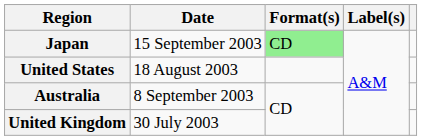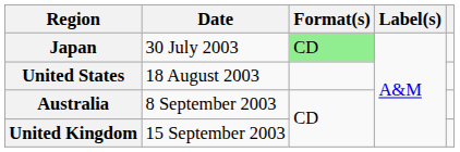 <table class="wikitable plainrowheaders">
 <tr>
 <th scope="col">Region</th>
 <th scope="col">Date</th>
 <th scope="col">Format(s)</th>
 <th scope="col">Label(s)</th>
 <th scope="col"></th>
 </tr>
 <tr>
 <th scope="row">Japan</th>
-<td>15 September 2003</td>
+<td>30 July 2003</td>
 <td style="background: lightgreen;">CD</td>
 <td rowspan="4"><a href='#'>A&M</a></td>
 <td></td>
 </tr>
 <tr>
 <th scope="row">United States</th>
 <td>18 August 2003</td>
 <td></td>
 <td></td>
 </tr>
 <tr>
 <th scope="row">Australia</th>
 <td>8 September 2003</td>
 <td rowspan="2">CD</td>
 <td></td>
 </tr>
 <tr>
 <th scope="row">United Kingdom</th>
-<td>30 July 2003</td>
+<td>15 September 2003</td>
 <td></td>
 </tr>
 </table>
